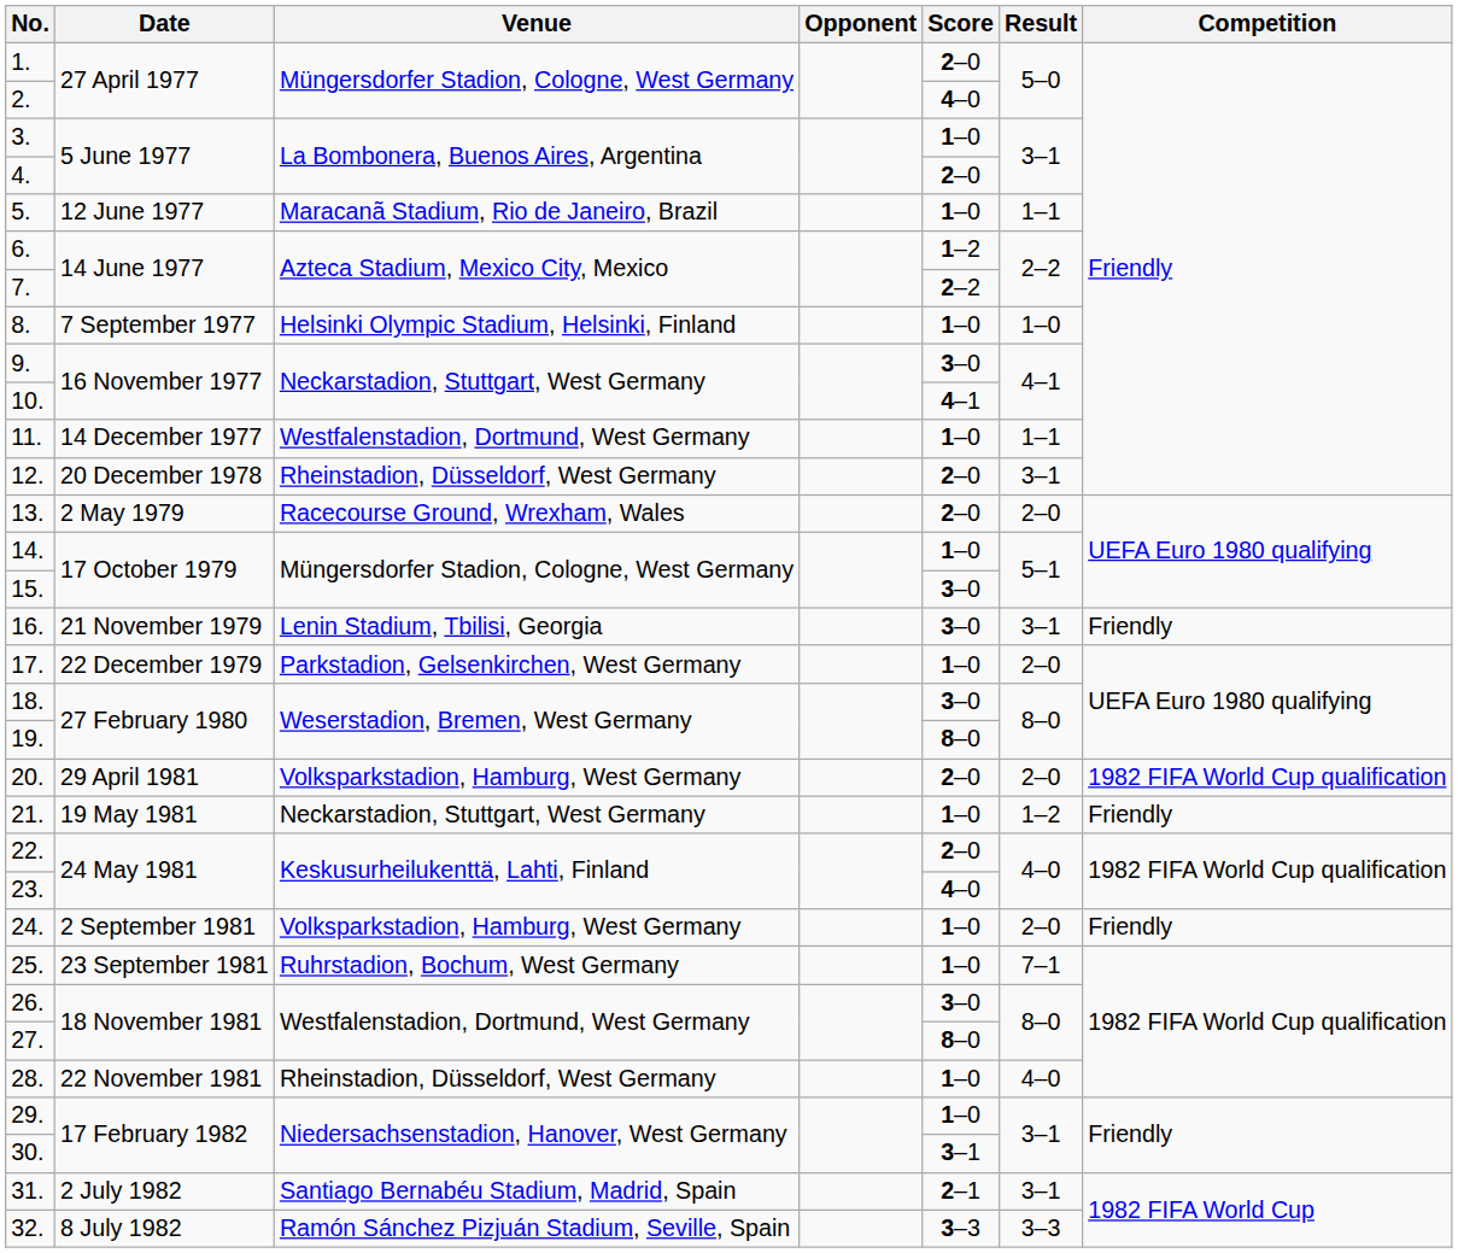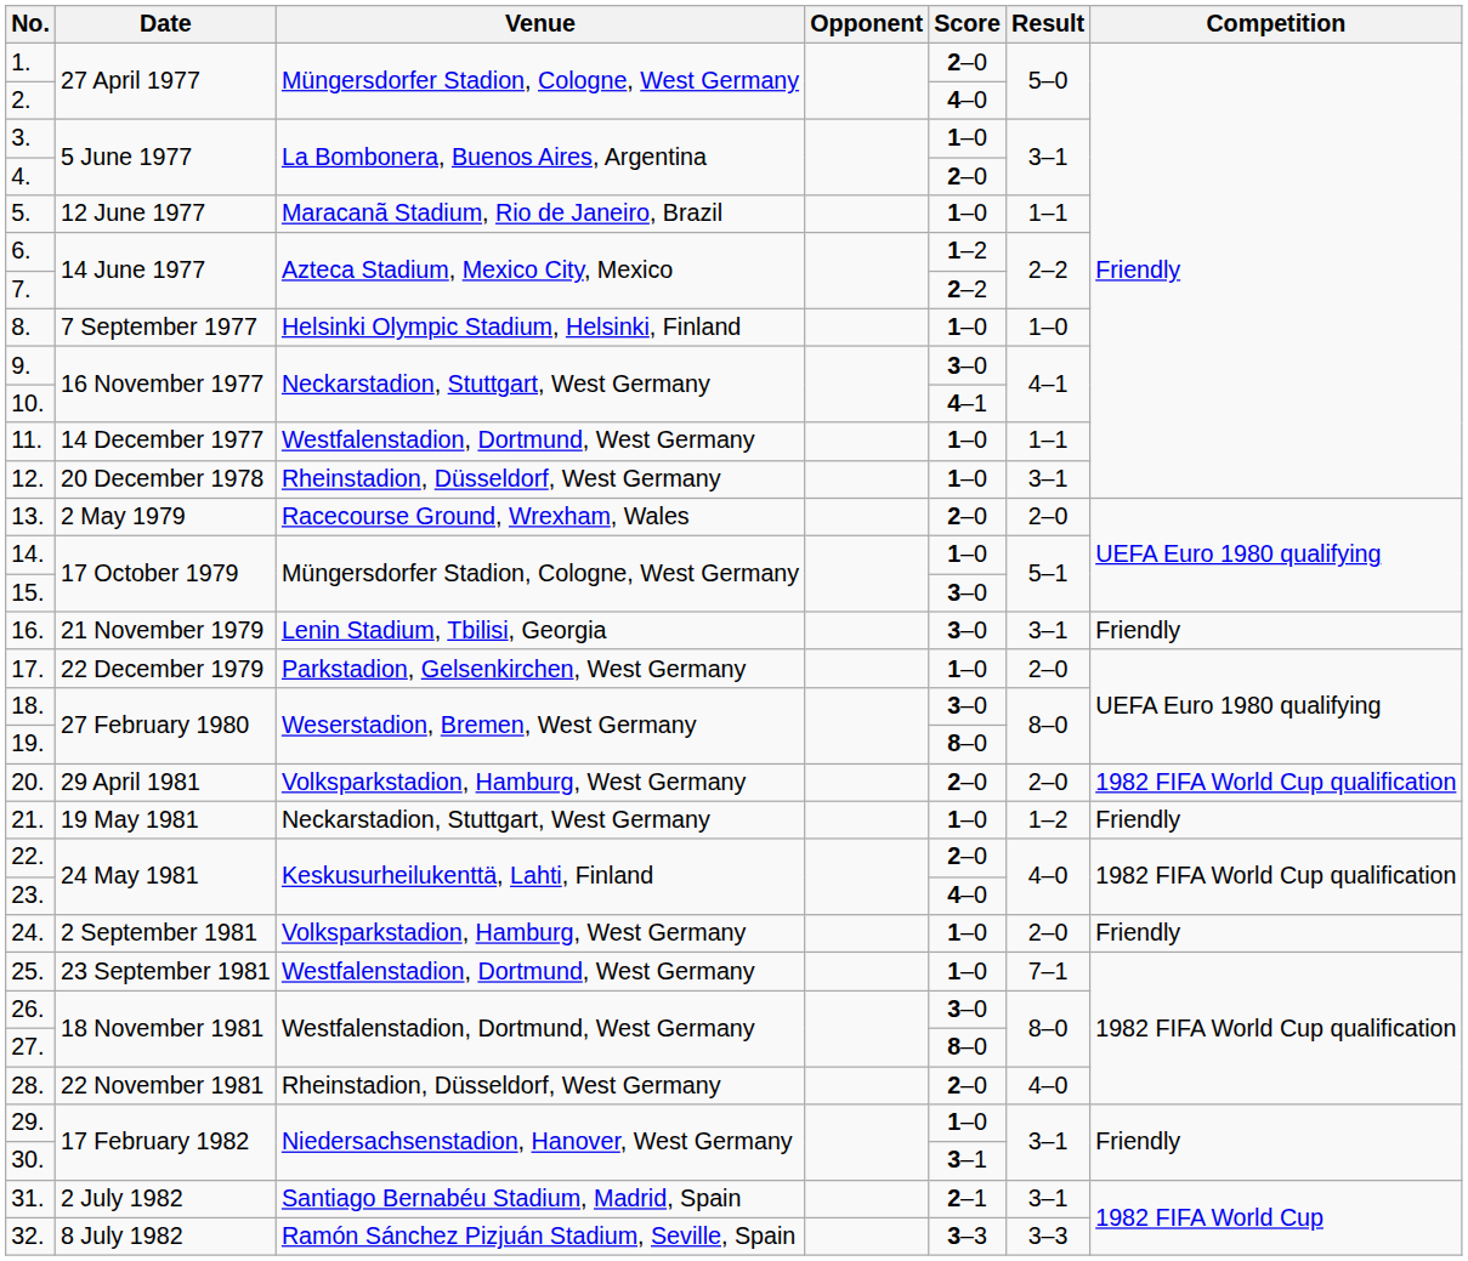 <table class="wikitable">
 <tr>
 <th>No.</th>
 <th>Date</th>
 <th>Venue</th>
 <th>Opponent</th>
 <th>Score</th>
 <th>Result</th>
 <th>Competition</th>
 </tr>
 <tr>
 <td>1.</td>
 <td rowspan=2>27 April 1977</td>
 <td rowspan=2><a href='#'>Müngersdorfer Stadion</a>, <a href='#'>Cologne</a>, <a href='#'>West Germany</a></td>
 <td rowspan=2></td>
 <td align=center><strong>2</strong>–0</td>
 <td rowspan=2 align=center>5–0</td>
 <td rowspan=12><a href='#'>Friendly</a></td>
 </tr>
 <tr>
 <td>2.</td>
 <td align=center><strong>4</strong>–0</td>
 </tr>
 <tr>
 <td>3.</td>
 <td rowspan=2>5 June 1977</td>
 <td rowspan=2><a href='#'>La Bombonera</a>, <a href='#'>Buenos Aires</a>, Argentina</td>
 <td rowspan=2></td>
 <td align=center><strong>1</strong>–0</td>
 <td rowspan=2 align=center>3–1</td>
 </tr>
 <tr>
 <td>4.</td>
 <td align=center><strong>2</strong>–0</td>
 </tr>
 <tr>
 <td>5.</td>
 <td>12 June 1977</td>
 <td><a href='#'>Maracanã Stadium</a>, <a href='#'>Rio de Janeiro</a>, Brazil</td>
 <td></td>
 <td align=center><strong>1</strong>–0</td>
 <td align=center>1–1</td>
 </tr>
 <tr>
 <td>6.</td>
 <td rowspan=2>14 June 1977</td>
 <td rowspan=2><a href='#'>Azteca Stadium</a>, <a href='#'>Mexico City</a>, Mexico</td>
 <td rowspan=2></td>
 <td align=center><strong>1</strong>–2</td>
 <td rowspan=2 align=center>2–2</td>
 </tr>
 <tr>
 <td>7.</td>
 <td align=center><strong>2</strong>–2</td>
 </tr>
 <tr>
 <td>8.</td>
 <td>7 September 1977</td>
 <td><a href='#'>Helsinki Olympic Stadium</a>, <a href='#'>Helsinki</a>, Finland</td>
 <td></td>
 <td align=center><strong>1</strong>–0</td>
 <td align=center>1–0</td>
 </tr>
 <tr>
 <td>9.</td>
 <td rowspan=2>16 November 1977</td>
 <td rowspan=2><a href='#'>Neckarstadion</a>, <a href='#'>Stuttgart</a>, West Germany</td>
 <td rowspan=2></td>
 <td align=center><strong>3</strong>–0</td>
 <td rowspan=2 align=center>4–1</td>
 </tr>
 <tr>
 <td>10.</td>
 <td align=center><strong>4</strong>–1</td>
 </tr>
 <tr>
 <td>11.</td>
 <td>14 December 1977</td>
 <td><a href='#'>Westfalenstadion</a>, <a href='#'>Dortmund</a>, West Germany</td>
 <td></td>
 <td align=center><strong>1</strong>–0</td>
 <td align=center>1–1</td>
 </tr>
 <tr>
 <td>12.</td>
 <td>20 December 1978</td>
 <td><a href='#'>Rheinstadion</a>, <a href='#'>Düsseldorf</a>, West Germany</td>
 <td></td>
-<td align=center><strong>2</strong>–0</td>
+<td align=center><strong>1</strong>–0</td>
 <td align=center>3–1</td>
 </tr>
 <tr>
 <td>13.</td>
 <td>2 May 1979</td>
 <td><a href='#'>Racecourse Ground</a>, <a href='#'>Wrexham</a>, Wales</td>
 <td></td>
 <td align=center><strong>2</strong>–0</td>
 <td align=center>2–0</td>
 <td rowspan=3><a href='#'>UEFA Euro 1980 qualifying</a></td>
 </tr>
 <tr>
 <td>14.</td>
 <td rowspan=2>17 October 1979</td>
 <td rowspan=2>Müngersdorfer Stadion, Cologne, West Germany</td>
 <td rowspan=2></td>
 <td align=center><strong>1</strong>–0</td>
 <td rowspan=2 align=center>5–1</td>
 </tr>
 <tr>
 <td>15.</td>
 <td align=center><strong>3</strong>–0</td>
 </tr>
 <tr>
 <td>16.</td>
 <td>21 November 1979</td>
 <td><a href='#'>Lenin Stadium</a>, <a href='#'>Tbilisi</a>, Georgia</td>
 <td></td>
 <td align=center><strong>3</strong>–0</td>
 <td align=center>3–1</td>
 <td>Friendly</td>
 </tr>
 <tr>
 <td>17.</td>
 <td>22 December 1979</td>
 <td><a href='#'>Parkstadion</a>, <a href='#'>Gelsenkirchen</a>, West Germany</td>
 <td></td>
 <td align=center><strong>1</strong>–0</td>
 <td align=center>2–0</td>
 <td rowspan=3>UEFA Euro 1980 qualifying</td>
 </tr>
 <tr>
 <td>18.</td>
 <td rowspan=2>27 February 1980</td>
 <td rowspan=2><a href='#'>Weserstadion</a>, <a href='#'>Bremen</a>, West Germany</td>
 <td rowspan=2></td>
 <td align=center><strong>3</strong>–0</td>
 <td rowspan=2 align=center>8–0</td>
 </tr>
 <tr>
 <td>19.</td>
 <td align=center><strong>8</strong>–0</td>
 </tr>
 <tr>
 <td>20.</td>
 <td>29 April 1981</td>
 <td><a href='#'>Volksparkstadion</a>, <a href='#'>Hamburg</a>, West Germany</td>
 <td></td>
 <td align=center><strong>2</strong>–0</td>
 <td align=center>2–0</td>
 <td><a href='#'>1982 FIFA World Cup qualification</a></td>
 </tr>
 <tr>
 <td>21.</td>
 <td>19 May 1981</td>
 <td>Neckarstadion, Stuttgart, West Germany</td>
 <td></td>
 <td align=center><strong>1</strong>–0</td>
 <td align=center>1–2</td>
 <td>Friendly</td>
 </tr>
 <tr>
 <td>22.</td>
 <td rowspan=2>24 May 1981</td>
 <td rowspan=2><a href='#'>Keskusurheilukenttä</a>, <a href='#'>Lahti</a>, Finland</td>
 <td rowspan=2></td>
 <td align=center><strong>2</strong>–0</td>
 <td rowspan=2 align=center>4–0</td>
 <td rowspan=2>1982 FIFA World Cup qualification</td>
 </tr>
 <tr>
 <td>23.</td>
 <td align=center><strong>4</strong>–0</td>
 </tr>
 <tr>
 <td>24.</td>
 <td>2 September 1981</td>
 <td><a href='#'>Volksparkstadion</a>, <a href='#'>Hamburg</a>, West Germany</td>
 <td></td>
 <td align=center><strong>1</strong>–0</td>
 <td align=center>2–0</td>
 <td>Friendly</td>
 </tr>
 <tr>
 <td>25.</td>
 <td>23 September 1981</td>
-<td><a href='#'>Ruhrstadion</a>, <a href='#'>Bochum</a>, West Germany</td>
+<td><a href='#'>Westfalenstadion</a>, <a href='#'>Dortmund</a>, West Germany</td>
 <td></td>
 <td align=center><strong>1</strong>–0</td>
 <td align=center>7–1</td>
 <td rowspan=4>1982 FIFA World Cup qualification</td>
 </tr>
 <tr>
 <td>26.</td>
 <td rowspan=2>18 November 1981</td>
 <td rowspan=2>Westfalenstadion, Dortmund, West Germany</td>
 <td rowspan=2></td>
 <td align=center><strong>3</strong>–0</td>
 <td rowspan=2 align=center>8–0</td>
 </tr>
 <tr>
 <td>27.</td>
 <td align=center><strong>8</strong>–0</td>
 </tr>
 <tr>
 <td>28.</td>
 <td>22 November 1981</td>
 <td>Rheinstadion, Düsseldorf, West Germany</td>
 <td></td>
-<td align=center><strong>1</strong>–0</td>
+<td align=center><strong>2</strong>–0</td>
 <td align=center>4–0</td>
 </tr>
 <tr>
 <td>29.</td>
 <td rowspan=2>17 February 1982</td>
 <td rowspan=2><a href='#'>Niedersachsenstadion</a>, <a href='#'>Hanover</a>, West Germany</td>
 <td rowspan=2></td>
 <td align=center><strong>1</strong>–0</td>
 <td rowspan=2 align=center>3–1</td>
 <td rowspan=2>Friendly</td>
 </tr>
 <tr>
 <td>30.</td>
 <td align=center><strong>3</strong>–1</td>
 </tr>
 <tr>
 <td>31.</td>
 <td>2 July 1982</td>
 <td><a href='#'>Santiago Bernabéu Stadium</a>, <a href='#'>Madrid</a>, Spain</td>
 <td></td>
 <td align=center><strong>2</strong>–1</td>
 <td align=center>3–1</td>
 <td rowspan=2><a href='#'>1982 FIFA World Cup</a></td>
 </tr>
 <tr>
 <td>32.</td>
 <td>8 July 1982</td>
 <td><a href='#'>Ramón Sánchez Pizjuán Stadium</a>, <a href='#'>Seville</a>, Spain</td>
 <td></td>
 <td align=center><strong>3</strong>–3</td>
 <td align=center>3–3  </td>
 </tr>
 </table>
